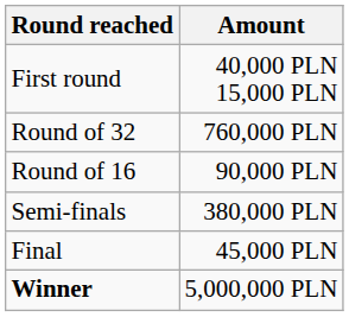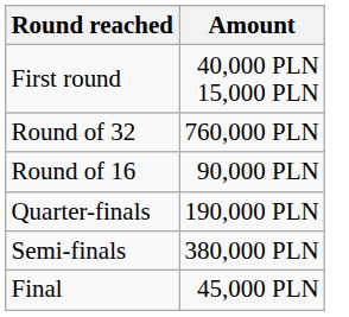 <table class="wikitable" style="text-align:right">
 <tr>
 <th>Round reached</th>
 <th>Amount</th>
 </tr>
 <tr>
 <td align="left">First round</td>
 <td> 40,000 PLN<br> 15,000 PLN</td>
 </tr>
 <tr>
 <td align="left">Round of 32</td>
 <td>760,000 PLN</td>
 </tr>
 <tr>
 <td align="left">Round of 16</td>
 <td>90,000 PLN</td>
 </tr>
 <tr>
+<td align="left">Quarter-finals</td>
+<td>190,000 PLN</td>
+</tr>
+<tr>
 <td align="left">Semi-finals</td>
 <td>380,000 PLN</td>
 </tr>
 <tr>
 <td align="left">Final</td>
 <td>45,000 PLN</td>
 </tr>
-<tr>
-<td align="left"><strong>Winner</strong></td>
-<td>5,000,000 PLN</td>
-</tr>
 </table>
